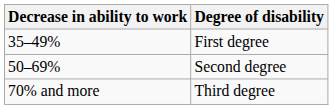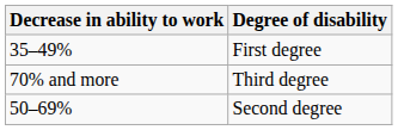 <table class="wikitable">
 <tr>
 <th>Decrease in ability to work</th>
 <th>Degree of disability</th>
 </tr>
 <tr>
 <td>35–49%</td>
 <td>First degree</td>
 </tr>
 <tr>
+<td>70% and more</td>
+<td>Third degree</td>
+</tr>
+<tr>
 <td>50–69%</td>
 <td>Second degree</td>
 </tr>
-<tr>
-<td>70% and more</td>
-<td>Third degree</td>
-</tr>
 </table>
